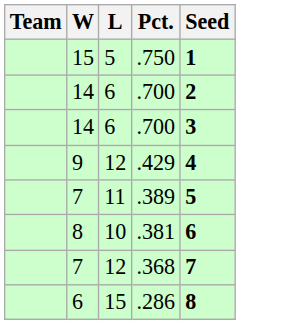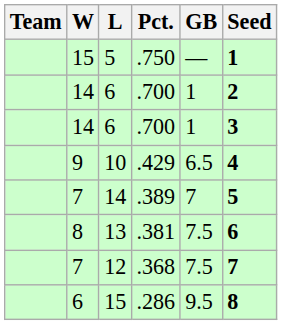 <table class=wikitable>
 <tr>
 <th>Team</th>
 <th>W</th>
 <th>L</th>
 <th>Pct.</th>
+<th>GB</th>
 <th>Seed</th>
 </tr>
 <tr bgcolor=ccffcc>
 <td></td>
 <td>15</td>
 <td>5</td>
 <td>.750</td>
+<td>—</td>
 <td><strong>1</strong></td>
 </tr>
 <tr bgcolor=ccffcc>
 <td></td>
 <td>14</td>
 <td>6</td>
 <td>.700</td>
+<td>1</td>
 <td><strong>2</strong></td>
 </tr>
 <tr bgcolor=ccffcc>
 <td></td>
 <td>14</td>
 <td>6</td>
 <td>.700</td>
+<td>1</td>
 <td><strong>3</strong></td>
 </tr>
 <tr bgcolor=ccffcc>
 <td></td>
 <td>9</td>
-<td>12</td>
+<td>10</td>
 <td>.429</td>
+<td>6.5</td>
 <td><strong>4</strong></td>
 </tr>
 <tr bgcolor=ccffcc>
 <td></td>
 <td>7</td>
-<td>11</td>
+<td>14</td>
 <td>.389</td>
+<td>7</td>
 <td><strong>5</strong></td>
 </tr>
 <tr bgcolor=ccffcc>
 <td></td>
 <td>8</td>
-<td>10</td>
+<td>13</td>
 <td>.381</td>
+<td>7.5</td>
 <td><strong>6</strong></td>
 </tr>
 <tr bgcolor=ccffcc>
 <td></td>
 <td>7</td>
 <td>12</td>
 <td>.368</td>
+<td>7.5</td>
 <td><strong>7</strong></td>
 </tr>
 <tr bgcolor=ccffcc>
 <td></td>
 <td>6</td>
 <td>15</td>
 <td>.286</td>
+<td>9.5</td>
 <td><strong>8</strong></td>
 </tr>
 </table>
